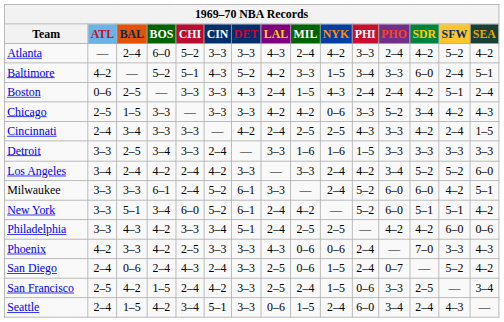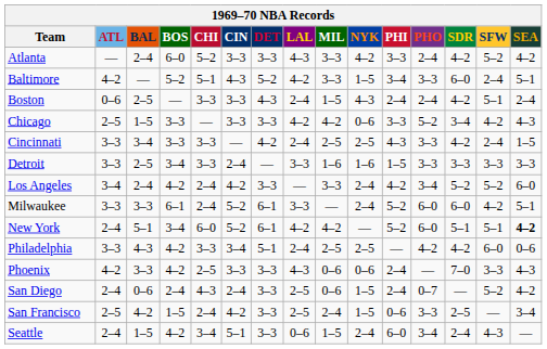 <table class="wikitable" style="font-size:95%; text-align:center;">
 <tr>
 <th colspan=15>1969–70 NBA Records</th>
 </tr>
 <tr>
 <th width=100>Team</th>
 <th style="background:#69B3E6;color:#C70F2E;width=35">ATL</th>
 <th style="background:#E45206;color:#012854;width=35">BAL</th>
 <th style="background:#006400;color:#FFFFFF;width=35">BOS</th>
 <th style="background:#BA0C2F;color:#FFFFFF;width=35">CHI</th>
 <th style="background:#012F6B;color:#FFFFFF;width=35">CIN</th>
 <th style="background:#012F6B;color:#D40032;width=35">DET</th>
 <th style="background:#800080;color:#FFD700;width=35">LAL</th>
 <th style="background:#006400;color:#FFFFFF;width=35">MIL</th>
 <th style="background:#003EA4;color:#FF8C00;width=35">NYK</th>
 <th style="background:#C90F2E;color:#FFFFFF;width=35">PHI</th>
 <th style="background:#702F8B;color:#FA4417;width=35">PHO</th>
 <th style="background:#00843D;color:#FFCC00;width=35">SDR</th>
 <th style="background:#FFC62C;color:#012F6B;width=35">SFW</th>
 <th style="background:#173F36;color:#EBAA00;width=35">SEA</th>
 </tr>
 <tr>
 <td style="text-align:left;"><a href='#'>Atlanta</a></td>
 <td>—</td>
 <td>2–4</td>
 <td>6–0</td>
 <td>5–2</td>
 <td>3–3</td>
 <td>3–3</td>
 <td>4–3</td>
-<td>2–4</td>
+<td>3–3</td>
 <td>4–2</td>
 <td>3–3</td>
 <td>2–4</td>
 <td>4–2</td>
 <td>5–2</td>
 <td>4–2</td>
 </tr>
 <tr>
 <td style="text-align:left;"><a href='#'>Baltimore</a></td>
 <td>4–2</td>
 <td>—</td>
 <td>5–2</td>
 <td>5–1</td>
 <td>4–3</td>
 <td>5–2</td>
 <td>4–2</td>
 <td>3–3</td>
 <td>1–5</td>
 <td>3–4</td>
 <td>3–3</td>
 <td>6–0</td>
 <td>2–4</td>
 <td>5–1</td>
 </tr>
 <tr>
 <td style="text-align:left;"><a href='#'>Boston</a></td>
 <td>0–6</td>
 <td>2–5</td>
 <td>—</td>
 <td>3–3</td>
 <td>3–3</td>
 <td>4–3</td>
 <td>2–4</td>
 <td>1–5</td>
 <td>4–3</td>
 <td>2–4</td>
 <td>2–4</td>
 <td>4–2</td>
 <td>5–1</td>
 <td>2–4</td>
 </tr>
 <tr>
 <td style="text-align:left;"><a href='#'>Chicago</a></td>
 <td>2–5</td>
 <td>1–5</td>
 <td>3–3</td>
 <td>—</td>
 <td>3–3</td>
 <td>3–3</td>
 <td>4–2</td>
 <td>4–2</td>
 <td>0–6</td>
 <td>3–3</td>
 <td>5–2</td>
 <td>3–4</td>
 <td>4–2</td>
 <td>4–3</td>
 </tr>
 <tr>
 <td style="text-align:left;"><a href='#'>Cincinnati</a></td>
-<td>2–4</td>
+<td>3–3</td>
 <td>3–4</td>
 <td>3–3</td>
 <td>3–3</td>
 <td>—</td>
 <td>4–2</td>
 <td>2–4</td>
 <td>2–5</td>
 <td>2–5</td>
 <td>4–3</td>
 <td>3–3</td>
 <td>4–2</td>
 <td>2–4</td>
 <td>1–5</td>
 </tr>
 <tr>
 <td style="text-align:left;"><a href='#'>Detroit</a></td>
 <td>3–3</td>
 <td>2–5</td>
 <td>3–4</td>
 <td>3–3</td>
 <td>2–4</td>
 <td>—</td>
 <td>3–3</td>
 <td>1–6</td>
 <td>1–6</td>
 <td>1–5</td>
 <td>3–3</td>
 <td>3–3</td>
 <td>3–3</td>
 <td>3–3</td>
 </tr>
 <tr>
 <td style="text-align:left;"><a href='#'>Los Angeles</a></td>
 <td>3–4</td>
 <td>2–4</td>
 <td>4–2</td>
 <td>2–4</td>
 <td>4–2</td>
 <td>3–3</td>
 <td>—</td>
 <td>3–3</td>
 <td>2–4</td>
 <td>4–2</td>
 <td>3–4</td>
 <td>5–2</td>
 <td>5–2</td>
 <td>6–0</td>
 </tr>
 <tr>
 <td style="text-align:left;">Milwaukee</td>
 <td>3–3</td>
 <td>3–3</td>
 <td>6–1</td>
 <td>2–4</td>
 <td>5–2</td>
 <td>6–1</td>
 <td>3–3</td>
 <td>—</td>
 <td>2–4</td>
 <td>5–2</td>
 <td>6–0</td>
 <td>6–0</td>
 <td>4–2</td>
 <td>5–1</td>
 </tr>
 <tr>
 <td style="text-align:left;"><a href='#'>New York</a></td>
-<td>3–3</td>
+<td>2–4</td>
 <td>5–1</td>
 <td>3–4</td>
 <td>6–0</td>
 <td>5–2</td>
 <td>6–1</td>
-<td>2–4</td>
+<td>4–2</td>
 <td>4–2</td>
 <td>—</td>
 <td>5–2</td>
 <td>6–0</td>
 <td>5–1</td>
 <td>5–1</td>
-<td>4–2</td>
+<td><strong>4–2</strong></td>
 </tr>
 <tr>
 <td style="text-align:left;"><a href='#'>Philadelphia</a></td>
 <td>3–3</td>
 <td>4–3</td>
 <td>4–2</td>
 <td>3–3</td>
 <td>3–4</td>
 <td>5–1</td>
 <td>2–4</td>
 <td>2–5</td>
 <td>2–5</td>
 <td>—</td>
 <td>4–2</td>
 <td>4–2</td>
 <td>6–0</td>
 <td>0–6</td>
 </tr>
 <tr>
 <td style="text-align:left;"><a href='#'>Phoenix</a></td>
 <td>4–2</td>
 <td>3–3</td>
 <td>4–2</td>
 <td>2–5</td>
 <td>3–3</td>
 <td>3–3</td>
 <td>4–3</td>
 <td>0–6</td>
 <td>0–6</td>
 <td>2–4</td>
 <td>—</td>
 <td>7–0</td>
 <td>3–3</td>
 <td>4–3</td>
 </tr>
 <tr>
 <td style="text-align:left;"><a href='#'>San Diego</a></td>
 <td>2–4</td>
 <td>0–6</td>
 <td>2–4</td>
 <td>4–3</td>
 <td>2–4</td>
 <td>3–3</td>
 <td>2–5</td>
 <td>0–6</td>
 <td>1–5</td>
 <td>2–4</td>
 <td>0–7</td>
 <td>—</td>
 <td>5–2</td>
 <td>4–2</td>
 </tr>
 <tr>
 <td style="text-align:left;"><a href='#'>San Francisco</a></td>
 <td>2–5</td>
 <td>4–2</td>
 <td>1–5</td>
 <td>2–4</td>
 <td>4–2</td>
 <td>3–3</td>
 <td>2–5</td>
 <td>2–4</td>
 <td>1–5</td>
 <td>0–6</td>
 <td>3–3</td>
 <td>2–5</td>
 <td>—</td>
 <td>3–4</td>
 </tr>
 <tr>
 <td style="text-align:left;"><a href='#'>Seattle</a></td>
 <td>2–4</td>
 <td>1–5</td>
 <td>4–2</td>
 <td>3–4</td>
 <td>5–1</td>
 <td>3–3</td>
 <td>0–6</td>
 <td>1–5</td>
 <td>2–4</td>
 <td>6–0</td>
 <td>3–4</td>
 <td>2–4</td>
 <td>4–3</td>
 <td>—</td>
 </tr>
 </table>
